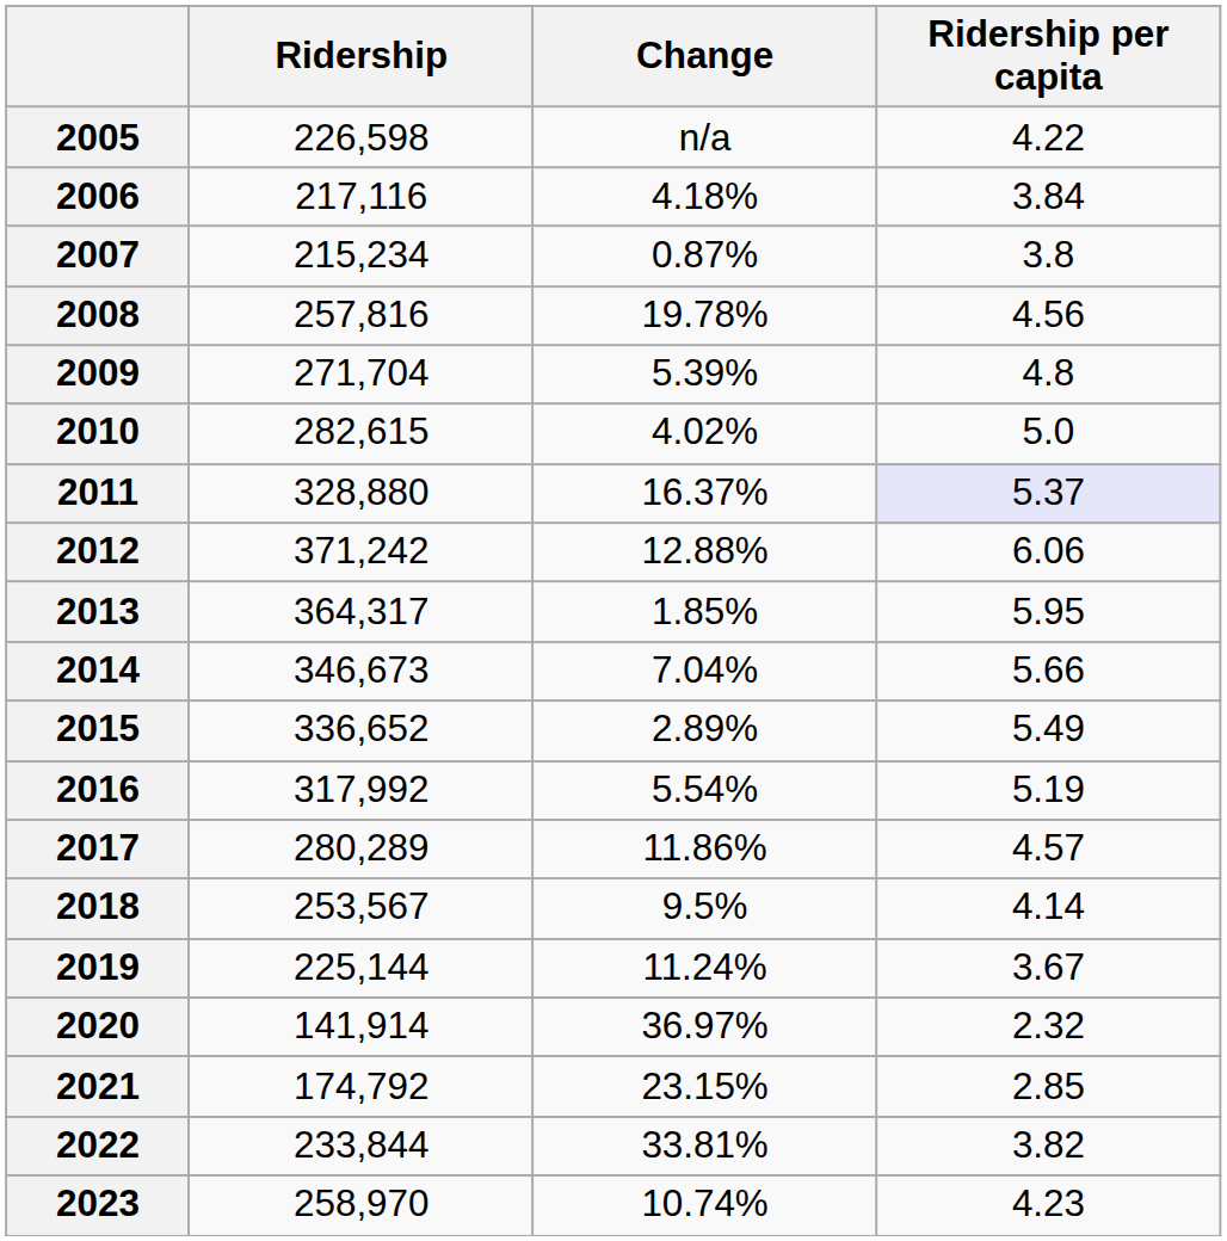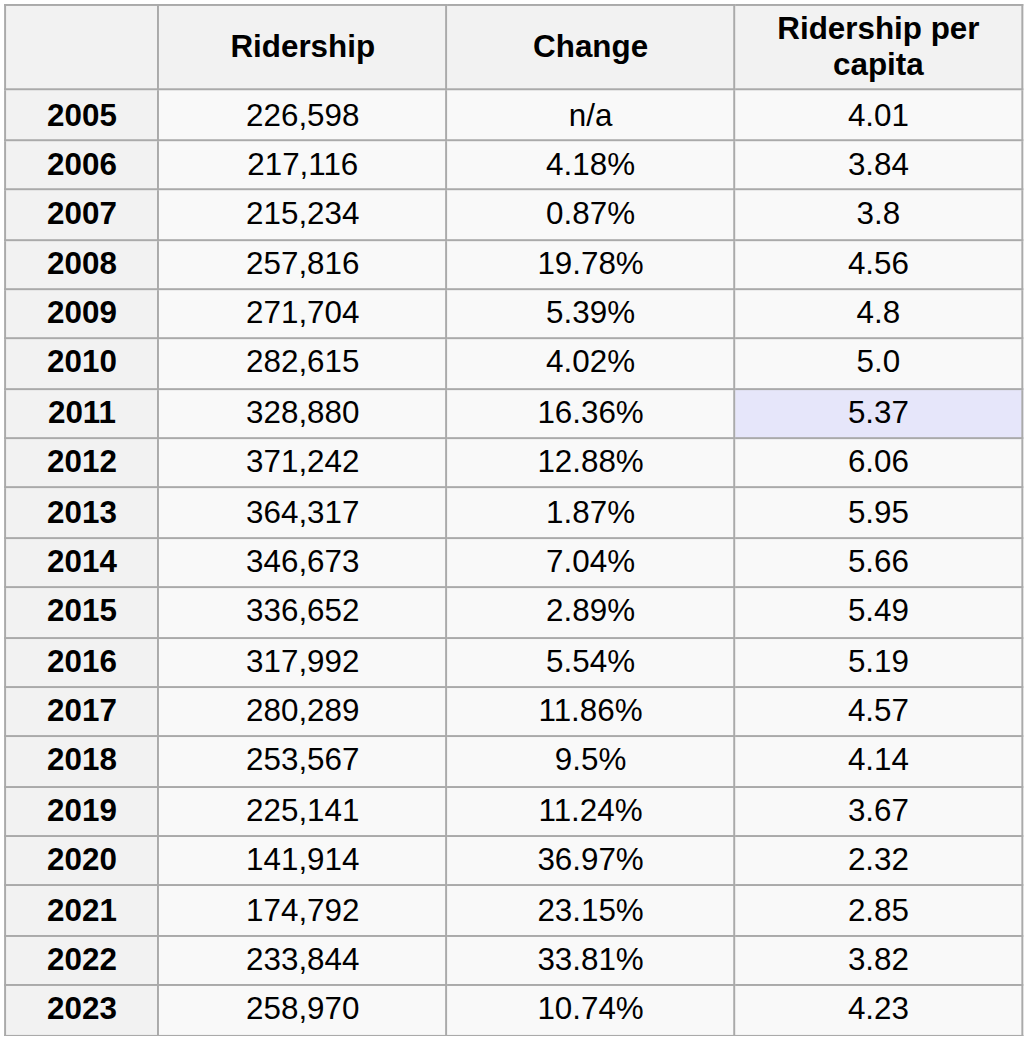 <table class="wikitable"  style="text-align:center; width:520px; margin:auto;">
 <tr>
 <th style="width:50px"></th>
 <th style="width:100px">Ridership</th>
 <th style="width:100px">Change</th>
 <th style="width:100px">Ridership per capita</th>
 </tr>
 <tr>
 <th>2005</th>
 <td>226,598</td>
 <td>n/a</td>
-<td>4.22</td>
+<td>4.01</td>
 </tr>
 <tr>
 <th>2006</th>
 <td>217,116</td>
 <td>4.18%</td>
 <td>3.84</td>
 </tr>
 <tr>
 <th>2007</th>
 <td>215,234</td>
 <td>0.87%</td>
 <td>3.8</td>
 </tr>
 <tr>
 <th>2008</th>
 <td>257,816</td>
 <td>19.78%</td>
 <td>4.56</td>
 </tr>
 <tr>
 <th>2009</th>
 <td>271,704</td>
 <td>5.39%</td>
 <td>4.8</td>
 </tr>
 <tr>
 <th>2010</th>
 <td>282,615</td>
 <td>4.02%</td>
 <td>5.0</td>
 </tr>
 <tr>
 <th>2011</th>
 <td>328,880</td>
-<td>16.37%</td>
+<td>16.36%</td>
 <td style="background: lavender;">5.37</td>
 </tr>
 <tr>
 <th>2012</th>
 <td>371,242</td>
 <td>12.88%</td>
 <td>6.06</td>
 </tr>
 <tr>
 <th>2013</th>
 <td>364,317</td>
-<td>1.85%</td>
+<td>1.87%</td>
 <td>5.95</td>
 </tr>
 <tr>
 <th>2014</th>
 <td>346,673</td>
 <td>7.04%</td>
 <td>5.66</td>
 </tr>
 <tr>
 <th>2015</th>
 <td>336,652</td>
 <td>2.89%</td>
 <td>5.49</td>
 </tr>
 <tr>
 <th>2016</th>
 <td>317,992</td>
 <td>5.54%</td>
 <td>5.19</td>
 </tr>
 <tr>
 <th>2017</th>
 <td>280,289</td>
 <td>11.86%</td>
 <td>4.57</td>
 </tr>
 <tr>
 <th>2018</th>
 <td>253,567</td>
 <td>9.5%</td>
 <td>4.14</td>
 </tr>
 <tr>
 <th>2019</th>
-<td>225,144</td>
+<td>225,141</td>
 <td>11.24%</td>
 <td>3.67</td>
 </tr>
 <tr>
 <th>2020</th>
 <td>141,914</td>
 <td>36.97%</td>
 <td>2.32</td>
 </tr>
 <tr>
 <th>2021</th>
 <td>174,792</td>
 <td>23.15%</td>
 <td>2.85</td>
 </tr>
 <tr>
 <th>2022</th>
 <td>233,844</td>
 <td>33.81%</td>
 <td>3.82</td>
 </tr>
 <tr>
 <th>2023</th>
 <td>258,970</td>
 <td>10.74%</td>
 <td>4.23</td>
 </tr>
 <tr>
 </tr>
 </table>
